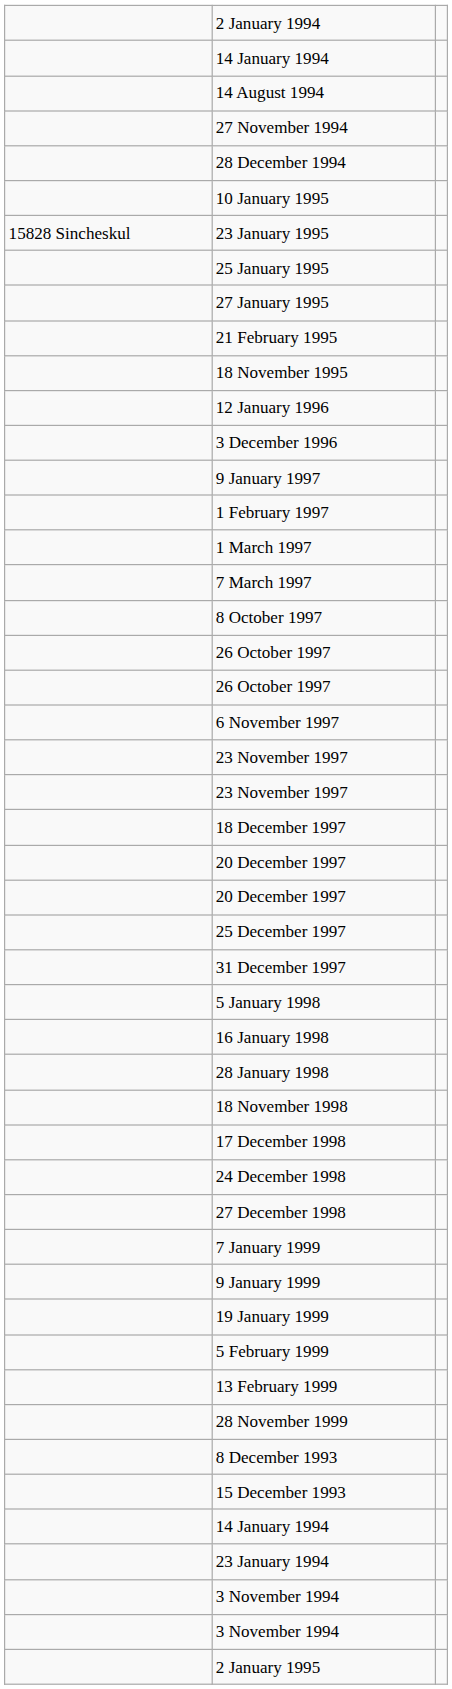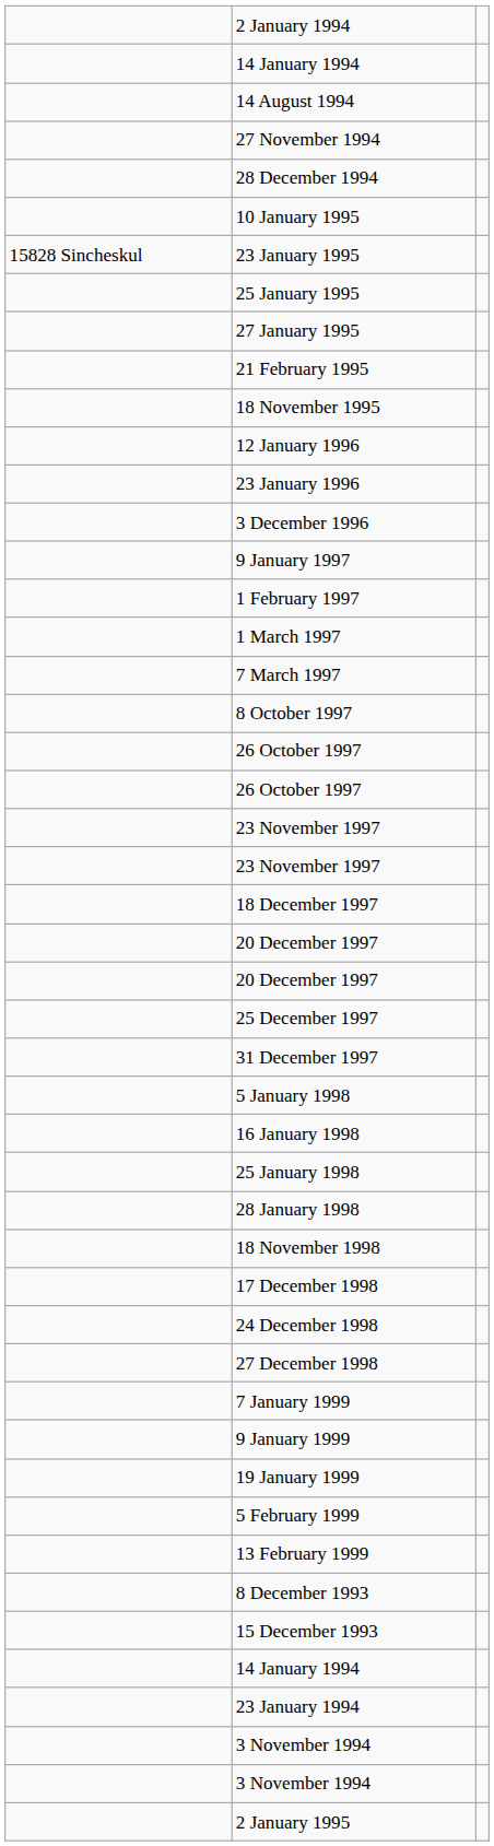 <table class="wikitable" style="font-size: 89%; float: left; width: 26em; margin-right: 1em; height: 1400px">
 <tr>
 <td></td>
 <td>2 January 1994</td>
 <td></td>
 </tr>
 <tr>
 <td></td>
 <td>14 January 1994</td>
 <td></td>
 </tr>
 <tr>
 <td></td>
 <td>14 August 1994</td>
 <td></td>
 </tr>
 <tr>
 <td></td>
 <td>27 November 1994</td>
 <td></td>
 </tr>
 <tr>
 <td></td>
 <td>28 December 1994</td>
 <td></td>
 </tr>
 <tr>
 <td></td>
 <td>10 January 1995</td>
 <td></td>
 </tr>
 <tr>
 <td>15828 Sincheskul</td>
 <td>23 January 1995</td>
 <td></td>
 </tr>
 <tr>
 <td></td>
 <td>25 January 1995</td>
 <td></td>
 </tr>
 <tr>
 <td></td>
 <td>27 January 1995</td>
 <td></td>
 </tr>
 <tr>
 <td></td>
 <td>21 February 1995</td>
 <td></td>
 </tr>
 <tr>
 <td></td>
 <td>18 November 1995</td>
 <td></td>
 </tr>
 <tr>
 <td></td>
 <td>12 January 1996</td>
 <td></td>
 </tr>
 <tr>
 <td></td>
+<td>23 January 1996</td>
+<td></td>
+</tr>
+<tr>
+<td></td>
 <td>3 December 1996</td>
 <td></td>
 </tr>
 <tr>
 <td></td>
 <td>9 January 1997</td>
 <td></td>
 </tr>
 <tr>
 <td></td>
 <td>1 February 1997</td>
 <td></td>
 </tr>
 <tr>
 <td></td>
 <td>1 March 1997</td>
 <td></td>
 </tr>
 <tr>
 <td></td>
 <td>7 March 1997</td>
 <td></td>
 </tr>
 <tr>
 <td></td>
 <td>8 October 1997</td>
 <td></td>
 </tr>
 <tr>
 <td></td>
 <td>26 October 1997</td>
 <td></td>
 </tr>
 <tr>
 <td></td>
 <td>26 October 1997</td>
-<td></td>
-</tr>
-<tr>
-<td></td>
-<td>6 November 1997</td>
 <td></td>
 </tr>
 <tr>
 <td></td>
 <td>23 November 1997</td>
 <td></td>
 </tr>
 <tr>
 <td></td>
 <td>23 November 1997</td>
 <td></td>
 </tr>
 <tr>
 <td></td>
 <td>18 December 1997</td>
 <td></td>
 </tr>
 <tr>
 <td></td>
 <td>20 December 1997</td>
 <td></td>
 </tr>
 <tr>
 <td></td>
 <td>20 December 1997</td>
 <td></td>
 </tr>
 <tr>
 <td></td>
 <td>25 December 1997</td>
 <td></td>
 </tr>
 <tr>
 <td></td>
 <td>31 December 1997</td>
 <td></td>
 </tr>
 <tr>
 <td></td>
 <td>5 January 1998</td>
 <td></td>
 </tr>
 <tr>
 <td></td>
 <td>16 January 1998</td>
+<td></td>
+</tr>
+<tr>
+<td></td>
+<td>25 January 1998</td>
 <td></td>
 </tr>
 <tr>
 <td></td>
 <td>28 January 1998</td>
 <td></td>
 </tr>
 <tr>
 <td></td>
 <td>18 November 1998</td>
 <td></td>
 </tr>
 <tr>
 <td></td>
 <td>17 December 1998</td>
 <td></td>
 </tr>
 <tr>
 <td></td>
 <td>24 December 1998</td>
 <td></td>
 </tr>
 <tr>
 <td></td>
 <td>27 December 1998</td>
 <td></td>
 </tr>
 <tr>
 <td></td>
 <td>7 January 1999</td>
 <td></td>
 </tr>
 <tr>
 <td></td>
 <td>9 January 1999</td>
 <td></td>
 </tr>
 <tr>
 <td></td>
 <td>19 January 1999</td>
 <td></td>
 </tr>
 <tr>
 <td></td>
 <td>5 February 1999</td>
 <td></td>
 </tr>
 <tr>
 <td></td>
 <td>13 February 1999</td>
 <td></td>
 </tr>
 <tr>
 <td></td>
-<td>28 November 1999</td>
-<td></td>
-</tr>
-<tr>
-<td></td>
 <td>8 December 1993</td>
 <td></td>
 </tr>
 <tr>
 <td></td>
 <td>15 December 1993</td>
 <td></td>
 </tr>
 <tr>
 <td></td>
 <td>14 January 1994</td>
 <td></td>
 </tr>
 <tr>
 <td></td>
 <td>23 January 1994</td>
 <td></td>
 </tr>
 <tr>
 <td></td>
 <td>3 November 1994</td>
 <td></td>
 </tr>
 <tr>
 <td></td>
 <td>3 November 1994</td>
 <td></td>
 </tr>
 <tr>
 <td></td>
 <td>2 January 1995</td>
 <td></td>
 </tr>
 </table>
